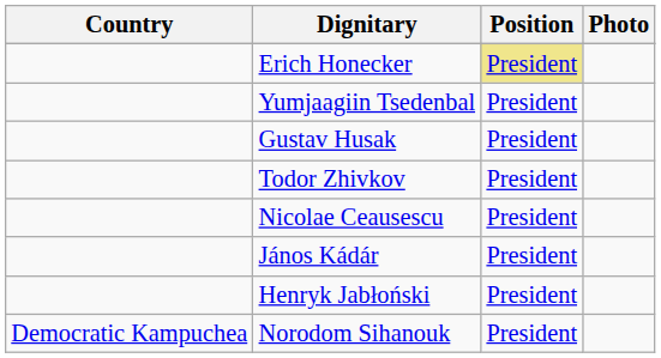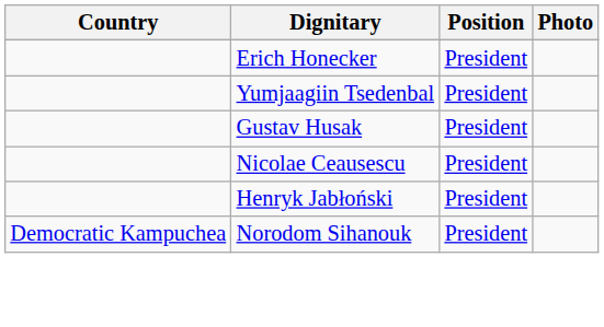 <table class="wikitable">
 <tr>
 <th>Country</th>
 <th>Dignitary</th>
 <th>Position</th>
 <th>Photo</th>
 </tr>
 <tr style="font-weight:bold; background-color: #DDDDDD">
 </tr>
 <tr>
 <td></td>
 <td><a href='#'>Erich Honecker</a></td>
-<td style="background: khaki;"><a href='#'>President</a></td>
+<td><a href='#'>President</a></td>
 <td></td>
 </tr>
 <tr>
 <td></td>
 <td><a href='#'>Yumjaagiin Tsedenbal</a></td>
 <td><a href='#'>President</a></td>
 <td></td>
 </tr>
 <tr>
 <td></td>
 <td><a href='#'>Gustav Husak</a></td>
 <td><a href='#'>President</a></td>
 <td></td>
 </tr>
 <tr>
 <td></td>
-<td><a href='#'>Todor Zhivkov</a></td>
-<td><a href='#'>President</a></td>
-<td></td>
-</tr>
-<tr>
-<td></td>
 <td><a href='#'>Nicolae Ceausescu</a></td>
-<td><a href='#'>President</a></td>
-<td></td>
-</tr>
-<tr>
-<td></td>
-<td><a href='#'>János Kádár</a></td>
 <td><a href='#'>President</a></td>
 <td></td>
 </tr>
 <tr>
 <td></td>
 <td><a href='#'>Henryk Jabłoński</a></td>
 <td><a href='#'>President</a></td>
 <td></td>
 </tr>
 <tr>
 <td> <a href='#'>Democratic Kampuchea</a></td>
 <td><a href='#'>Norodom Sihanouk</a></td>
 <td><a href='#'>President</a></td>
 <td></td>
 </tr>
 </table>
